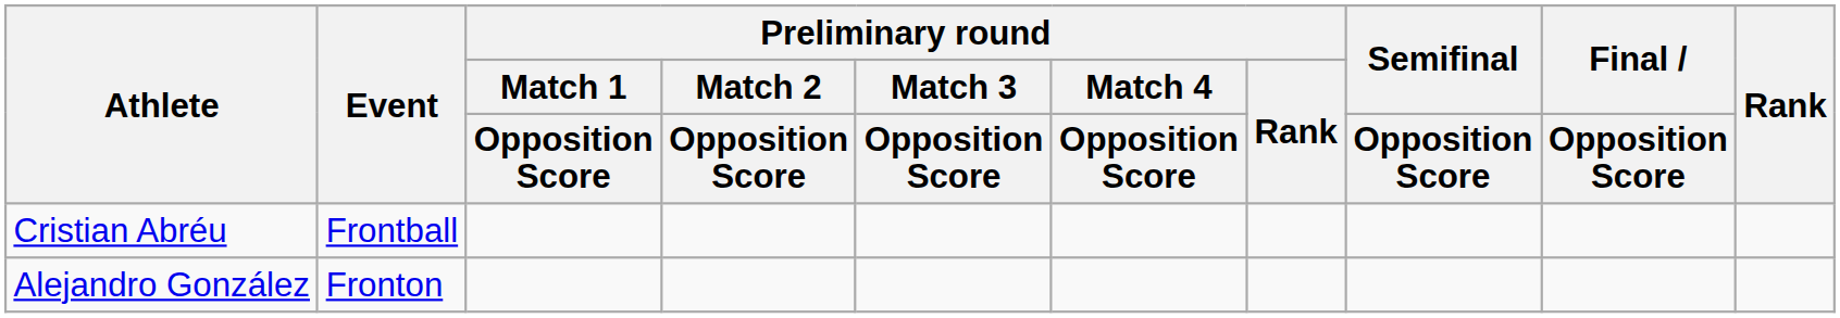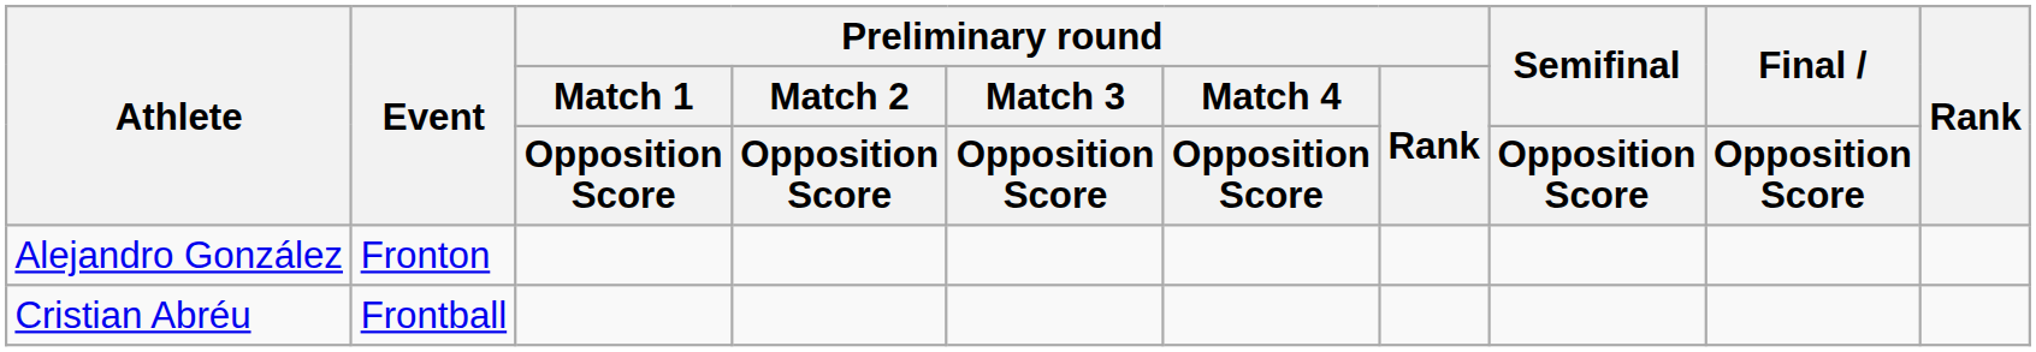 <table class="wikitable" border="1" style="font-size:90%">
 <tr>
 <th rowspan=3>Athlete</th>
 <th rowspan=3>Event</th>
 <th colspan=5>Preliminary round</th>
 <th rowspan=2>Semifinal</th>
 <th rowspan=2>Final / </th>
 <th rowspan=3>Rank</th>
 </tr>
 <tr>
 <th>Match 1</th>
 <th>Match 2</th>
 <th>Match 3</th>
 <th>Match 4</th>
 <th rowspan=2>Rank</th>
 </tr>
 <tr>
 <th>Opposition<br>Score</th>
 <th>Opposition<br>Score</th>
 <th>Opposition<br>Score</th>
 <th>Opposition<br>Score</th>
 <th>Opposition<br>Score</th>
 <th>Opposition<br>Score</th>
 </tr>
 <tr align=center>
+<td align=left><a href='#'>Alejandro González</a></td>
+<td align=left><a href='#'>Fronton</a></td>
+<td></td>
+<td></td>
+<td></td>
+<td></td>
+<td></td>
+<td></td>
+<td></td>
+<td></td>
+</tr>
+<tr align=center>
 <td align=left><a href='#'>Cristian Abréu</a></td>
 <td align=left><a href='#'>Frontball</a></td>
 <td></td>
 <td></td>
 <td></td>
 <td></td>
 <td></td>
 <td></td>
 <td></td>
 <td></td>
 </tr>
-<tr align=center>
-<td align=left><a href='#'>Alejandro González</a></td>
-<td align=left><a href='#'>Fronton</a></td>
-<td></td>
-<td></td>
-<td></td>
-<td></td>
-<td></td>
-<td></td>
-<td></td>
-<td></td>
-</tr>
 </table>
